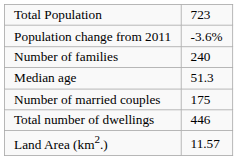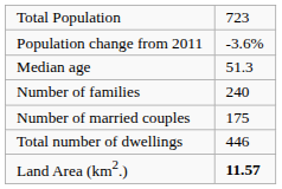 <table class="wikitable">
 <tr>
 <td>  Total Population  </td>
 <td>  723  </td>
 </tr>
 <tr>
 <td>  Population change from 2011  </td>
 <td>  -3.6%  </td>
 </tr>
 <tr>
+<td>  Median age  </td>
+<td>  51.3  </td>
+</tr>
+<tr>
 <td>  Number of families  </td>
 <td>  240  </td>
-</tr>
-<tr>
-<td>  Median age  </td>
-<td>  51.3  </td>
 </tr>
 <tr>
 <td>  Number of married couples  </td>
 <td>  175  </td>
 </tr>
 <tr>
 <td>  Total number of dwellings  </td>
 <td>  446  </td>
 </tr>
 <tr>
 <td>  Land Area (km<sup>2</sup>.)  </td>
-<td>  11.57  </td>
+<td><strong>  11.57  </strong></td>
 </tr>
 </table>
